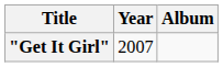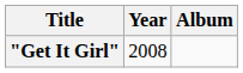 <table class="wikitable plainrowheaders" style="text-align:center;">
 <tr>
 <th scope="col">Title</th>
 <th scope="col">Year</th>
 <th scope="col">Album</th>
 </tr>
 <tr>
 <th scope="row">"Get It Girl"</th>
-<td>2007</td>
+<td>2008</td>
 <td></td>
 </tr>
 </table>
